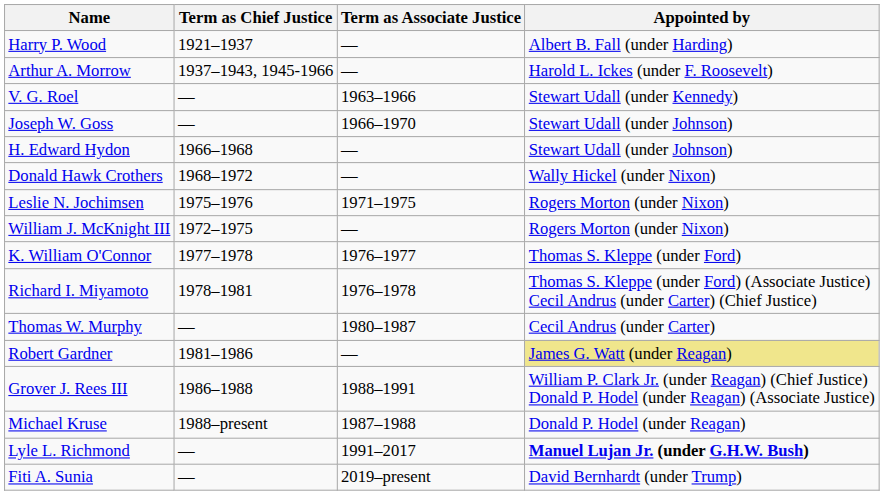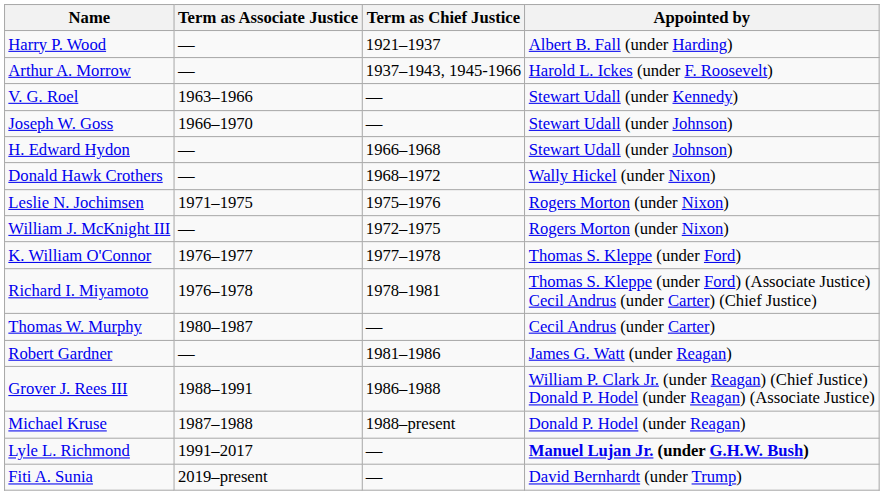 <table class="wikitable sortable">
 <tr>
 <th>Name</th>
+<th>Term as Associate Justice</th>
 <th>Term as Chief Justice</th>
-<th>Term as Associate Justice</th>
 <th>Appointed by</th>
 </tr>
 <tr>
 <td><a href='#'>Harry P. Wood</a></td>
+<td>—</td>
 <td>1921–1937</td>
-<td>—</td>
 <td><a href='#'>Albert B. Fall</a> (under <a href='#'>Harding</a>)</td>
 </tr>
 <tr>
 <td><a href='#'>Arthur A. Morrow</a></td>
+<td>—</td>
 <td>1937–1943, 1945-1966</td>
-<td>—</td>
 <td><a href='#'>Harold L. Ickes</a> (under <a href='#'>F. Roosevelt</a>)</td>
 </tr>
 <tr>
 <td><a href='#'>V. G. Roel</a></td>
+<td>1963–1966</td>
 <td>—</td>
-<td>1963–1966</td>
 <td><a href='#'>Stewart Udall</a> (under <a href='#'>Kennedy</a>)</td>
 </tr>
 <tr>
 <td><a href='#'>Joseph W. Goss</a></td>
+<td>1966–1970</td>
 <td>—</td>
-<td>1966–1970</td>
 <td><a href='#'>Stewart Udall</a> (under <a href='#'>Johnson</a>)</td>
 </tr>
 <tr>
 <td><a href='#'>H. Edward Hydon</a></td>
+<td>—</td>
 <td>1966–1968</td>
-<td>—</td>
 <td><a href='#'>Stewart Udall</a> (under <a href='#'>Johnson</a>)</td>
 </tr>
 <tr>
 <td><a href='#'>Donald Hawk Crothers</a></td>
+<td>—</td>
 <td>1968–1972</td>
-<td>—</td>
 <td><a href='#'>Wally Hickel</a> (under <a href='#'>Nixon</a>)</td>
 </tr>
 <tr>
 <td><a href='#'>Leslie N. Jochimsen</a></td>
+<td>1971–1975</td>
 <td>1975–1976</td>
-<td>1971–1975</td>
 <td><a href='#'>Rogers Morton</a> (under <a href='#'>Nixon</a>)</td>
 </tr>
 <tr>
 <td><a href='#'>William J. McKnight III</a></td>
+<td>—</td>
 <td>1972–1975</td>
-<td>—</td>
 <td><a href='#'>Rogers Morton</a> (under <a href='#'>Nixon</a>)</td>
 </tr>
 <tr>
 <td><a href='#'>K. William O'Connor</a></td>
+<td>1976–1977</td>
 <td>1977–1978</td>
-<td>1976–1977</td>
 <td><a href='#'>Thomas S. Kleppe</a> (under <a href='#'>Ford</a>)</td>
 </tr>
 <tr>
 <td><a href='#'>Richard I. Miyamoto</a></td>
+<td>1976–1978</td>
 <td>1978–1981</td>
-<td>1976–1978</td>
 <td><a href='#'>Thomas S. Kleppe</a> (under <a href='#'>Ford</a>) (Associate Justice)<br><a href='#'>Cecil Andrus</a> (under <a href='#'>Carter</a>) (Chief Justice)</td>
 </tr>
 <tr>
 <td><a href='#'>Thomas W. Murphy</a></td>
+<td>1980–1987</td>
 <td>—</td>
-<td>1980–1987</td>
 <td><a href='#'>Cecil Andrus</a> (under <a href='#'>Carter</a>)</td>
 </tr>
 <tr>
 <td><a href='#'>Robert Gardner</a></td>
+<td>—</td>
 <td>1981–1986</td>
-<td>—</td>
-<td style="background: khaki;"><a href='#'>James G. Watt</a> (under <a href='#'>Reagan</a>)</td>
+<td><a href='#'>James G. Watt</a> (under <a href='#'>Reagan</a>)</td>
 </tr>
 <tr>
 <td><a href='#'>Grover J. Rees III</a></td>
+<td>1988–1991</td>
 <td>1986–1988</td>
-<td>1988–1991</td>
 <td><a href='#'>William P. Clark Jr.</a> (under <a href='#'>Reagan</a>) (Chief Justice)<br><a href='#'>Donald P. Hodel</a> (under <a href='#'>Reagan</a>) (Associate Justice)</td>
 </tr>
 <tr>
 <td><a href='#'>Michael Kruse</a></td>
+<td>1987–1988</td>
 <td>1988–present</td>
-<td>1987–1988</td>
 <td><a href='#'>Donald P. Hodel</a> (under <a href='#'>Reagan</a>)</td>
 </tr>
 <tr>
 <td><a href='#'>Lyle L. Richmond</a></td>
+<td>1991–2017</td>
 <td>—</td>
-<td>1991–2017</td>
 <td><strong><a href='#'>Manuel Lujan Jr.</a> (under <a href='#'>G.H.W. Bush</a>)</strong></td>
 </tr>
 <tr>
 <td><a href='#'>Fiti A. Sunia</a></td>
+<td>2019–present</td>
 <td>—</td>
-<td>2019–present</td>
 <td><a href='#'>David Bernhardt</a> (under <a href='#'>Trump</a>)</td>
 </tr>
 </table>
